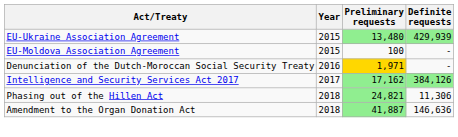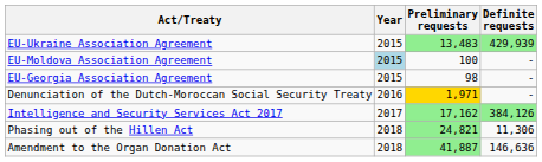 <table class="wikitable floatright  sortable">
 <tr>
 <th scope="column">Act/Treaty</th>
 <th scope="column">Year</th>
 <th scope="column">Preliminary<br>requests</th>
 <th scope="column">Definite<br>requests</th>
 </tr>
 <tr>
 <td><a href='#'>EU-Ukraine Association Agreement</a></td>
 <td>2015</td>
-<td style="text-align: right;background: lightgreen">13,480</td>
+<td style="text-align: right;background: lightgreen">13,483</td>
 <td style="text-align: right;background: lightgreen">429,939</td>
 </tr>
 <tr>
 <td><a href='#'>EU-Moldova Association Agreement</a></td>
+<td style="background: lightblue;">2015</td>
+<td style="text-align: right;">100</td>
+<td style="text-align: right;">-</td>
+</tr>
+<tr>
+<td><a href='#'>EU-Georgia Association Agreement</a></td>
 <td>2015</td>
-<td style="text-align: right;">100</td>
+<td style="text-align: right;">98</td>
 <td style="text-align: right;">-</td>
 </tr>
 <tr>
 <td>Denunciation of the Dutch-Moroccan Social Security Treaty</td>
 <td>2016</td>
 <td style="background: gold; text-align: right;">1,971</td>
 <td style="text-align: right;">-</td>
 </tr>
 <tr>
 <td><a href='#'>Intelligence and Security Services Act 2017</a></td>
 <td>2017</td>
 <td style="text-align: right;background: lightgreen">17,162</td>
 <td style="text-align: right;background: lightgreen">384,126</td>
 </tr>
 <tr>
 <td>Phasing out of the <a href='#'>Hillen Act</a></td>
 <td>2018</td>
 <td style="text-align: right;background: lightgreen">24,821</td>
 <td style="text-align: right;">11,306</td>
 </tr>
 <tr>
 <td>Amendment to the Organ Donation Act</td>
 <td>2018</td>
 <td style="text-align: right;background: lightgreen">41,887</td>
 <td style="text-align: right;">146,636</td>
 </tr>
 </table>
